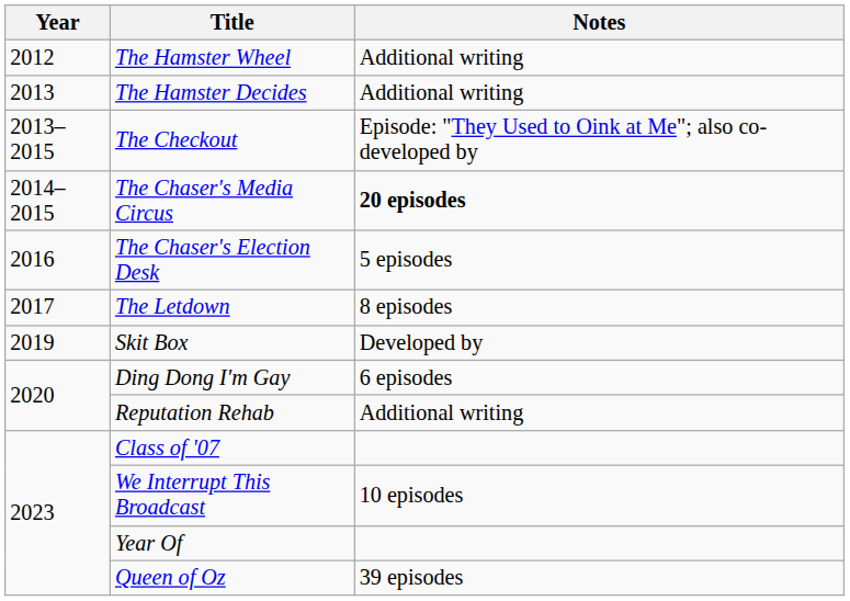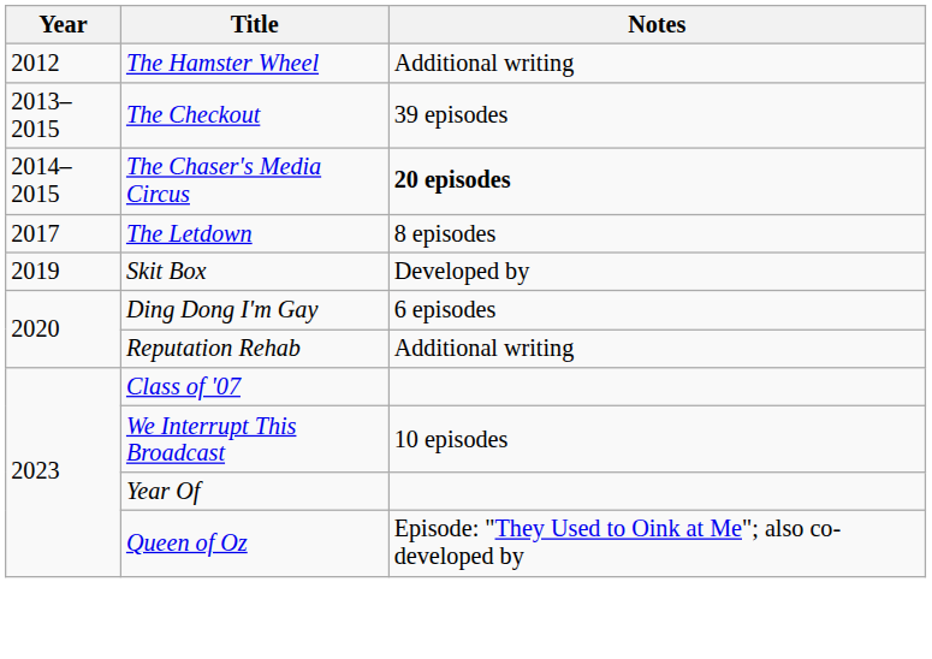 <table class="wikitable">
 <tr>
 <th>Year</th>
 <th>Title</th>
 <th>Notes</th>
 </tr>
 <tr>
 <td>2012</td>
 <td><em><a href='#'>The Hamster Wheel</a></em></td>
 <td>Additional writing</td>
 </tr>
 <tr>
-<td>2013</td>
-<td><em><a href='#'>The Hamster Decides</a></em></td>
-<td>Additional writing</td>
-</tr>
-<tr>
 <td>2013–2015</td>
 <td><em><a href='#'>The Checkout</a></em></td>
-<td>Episode: "<a href='#'>They Used to Oink at Me</a>"; also co-developed by</td>
+<td>39 episodes</td>
 </tr>
 <tr>
 <td>2014–2015</td>
 <td><em><a href='#'>The Chaser's Media Circus</a></em></td>
 <td><strong>20 episodes</strong></td>
-</tr>
-<tr>
-<td>2016</td>
-<td><a href='#'><em>The Chaser's Election Desk</em></a></td>
-<td>5 episodes</td>
 </tr>
 <tr>
 <td>2017</td>
 <td><em><a href='#'>The Letdown</a></em></td>
 <td>8 episodes</td>
 </tr>
 <tr>
 <td>2019</td>
 <td><em>Skit Box</em></td>
 <td>Developed by</td>
 </tr>
 <tr>
 <td rowspan="2">2020</td>
 <td><em>Ding Dong I'm Gay</em></td>
 <td>6 episodes</td>
 </tr>
 <tr>
 <td><em>Reputation Rehab</em></td>
 <td>Additional writing</td>
 </tr>
 <tr>
 <td rowspan="4">2023</td>
 <td><em><a href='#'>Class of '07</a></em></td>
 <td></td>
 </tr>
 <tr>
 <td><a href='#'><em>We Interrupt This Broadcast</em></a></td>
 <td>10 episodes</td>
 </tr>
 <tr>
 <td><em>Year Of</em></td>
 <td></td>
 </tr>
 <tr>
 <td><em><a href='#'>Queen of Oz</a></em></td>
-<td>39 episodes</td>
+<td>Episode: "<a href='#'>They Used to Oink at Me</a>"; also co-developed by</td>
 </tr>
 </table>
